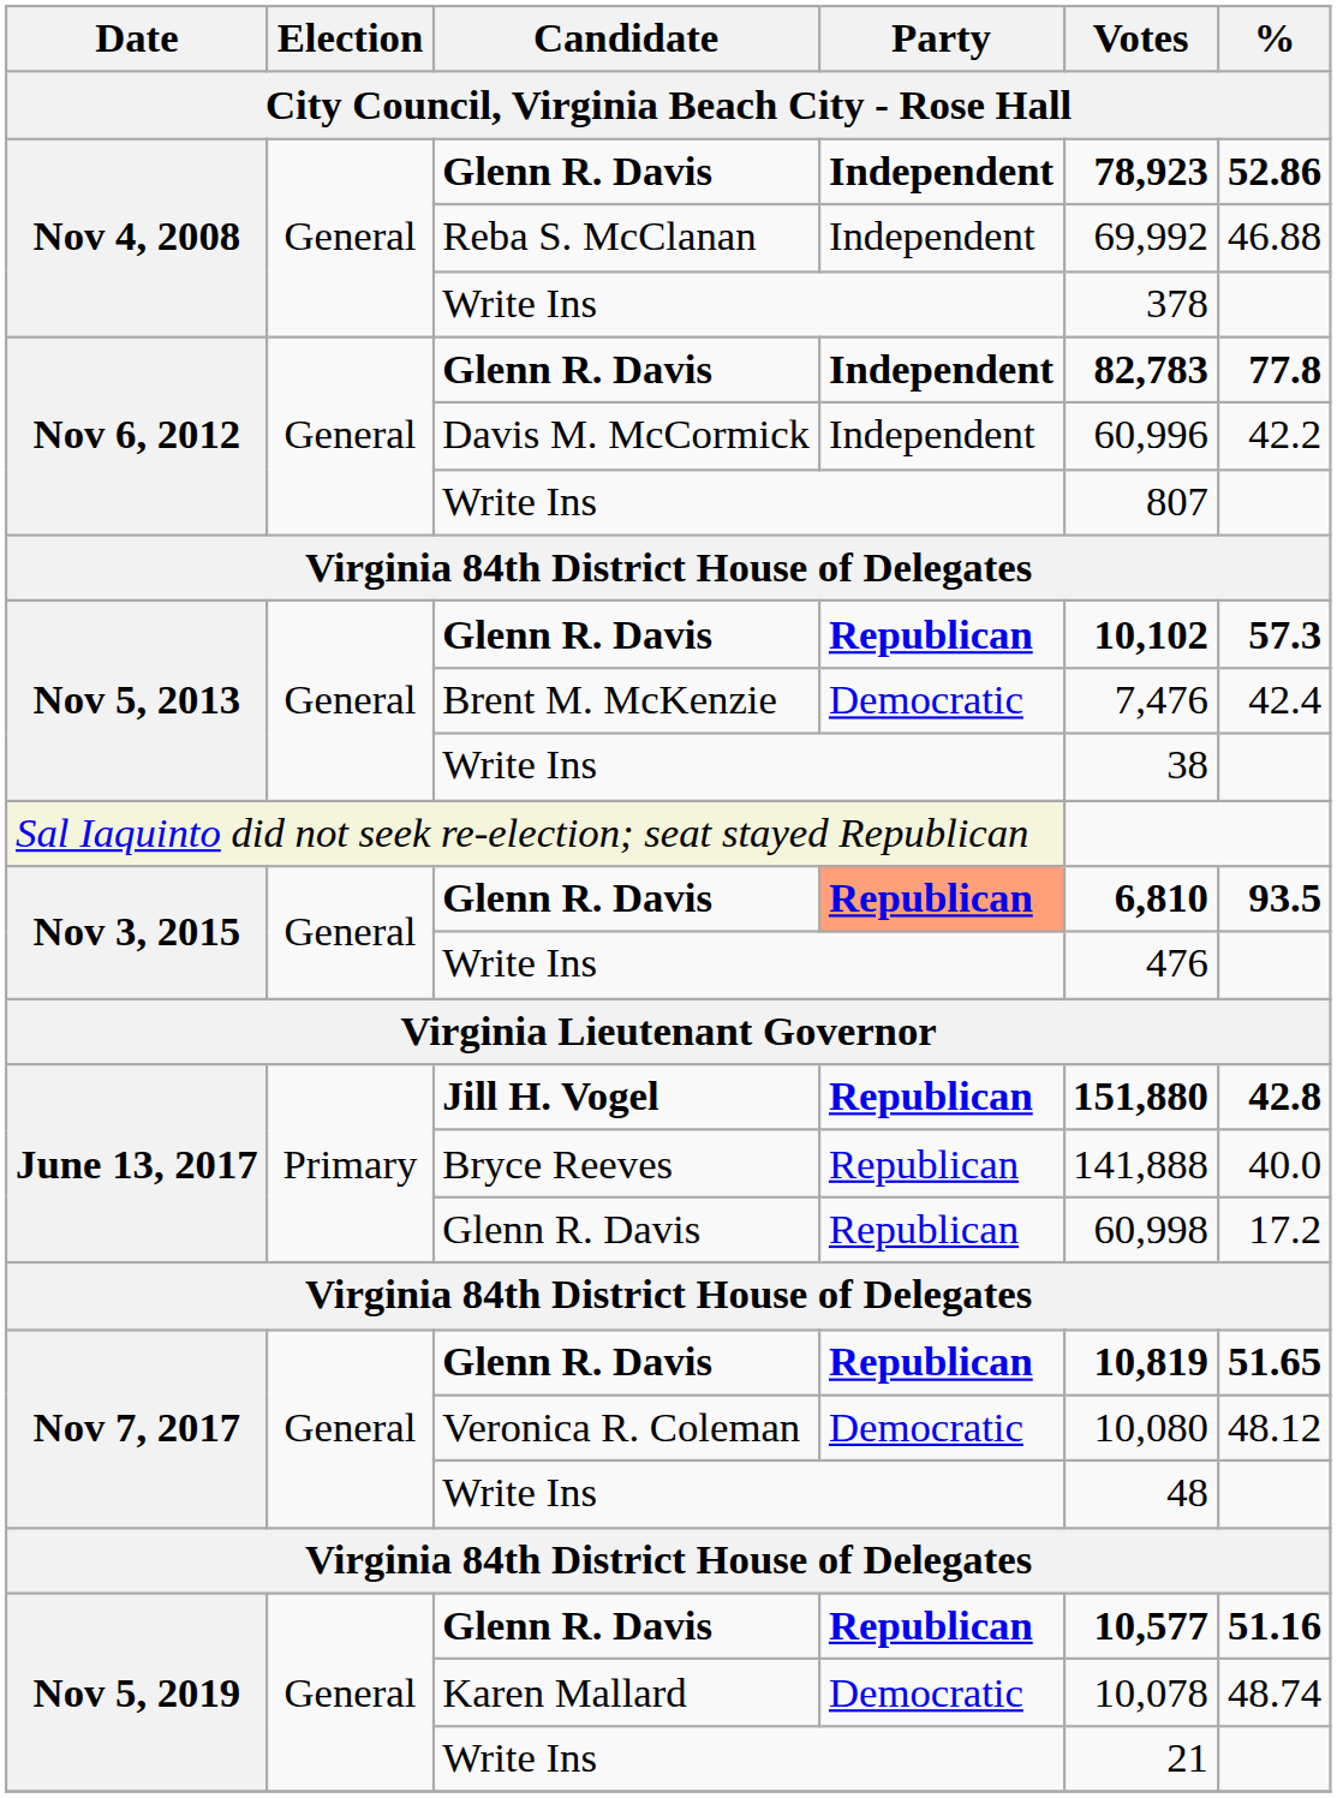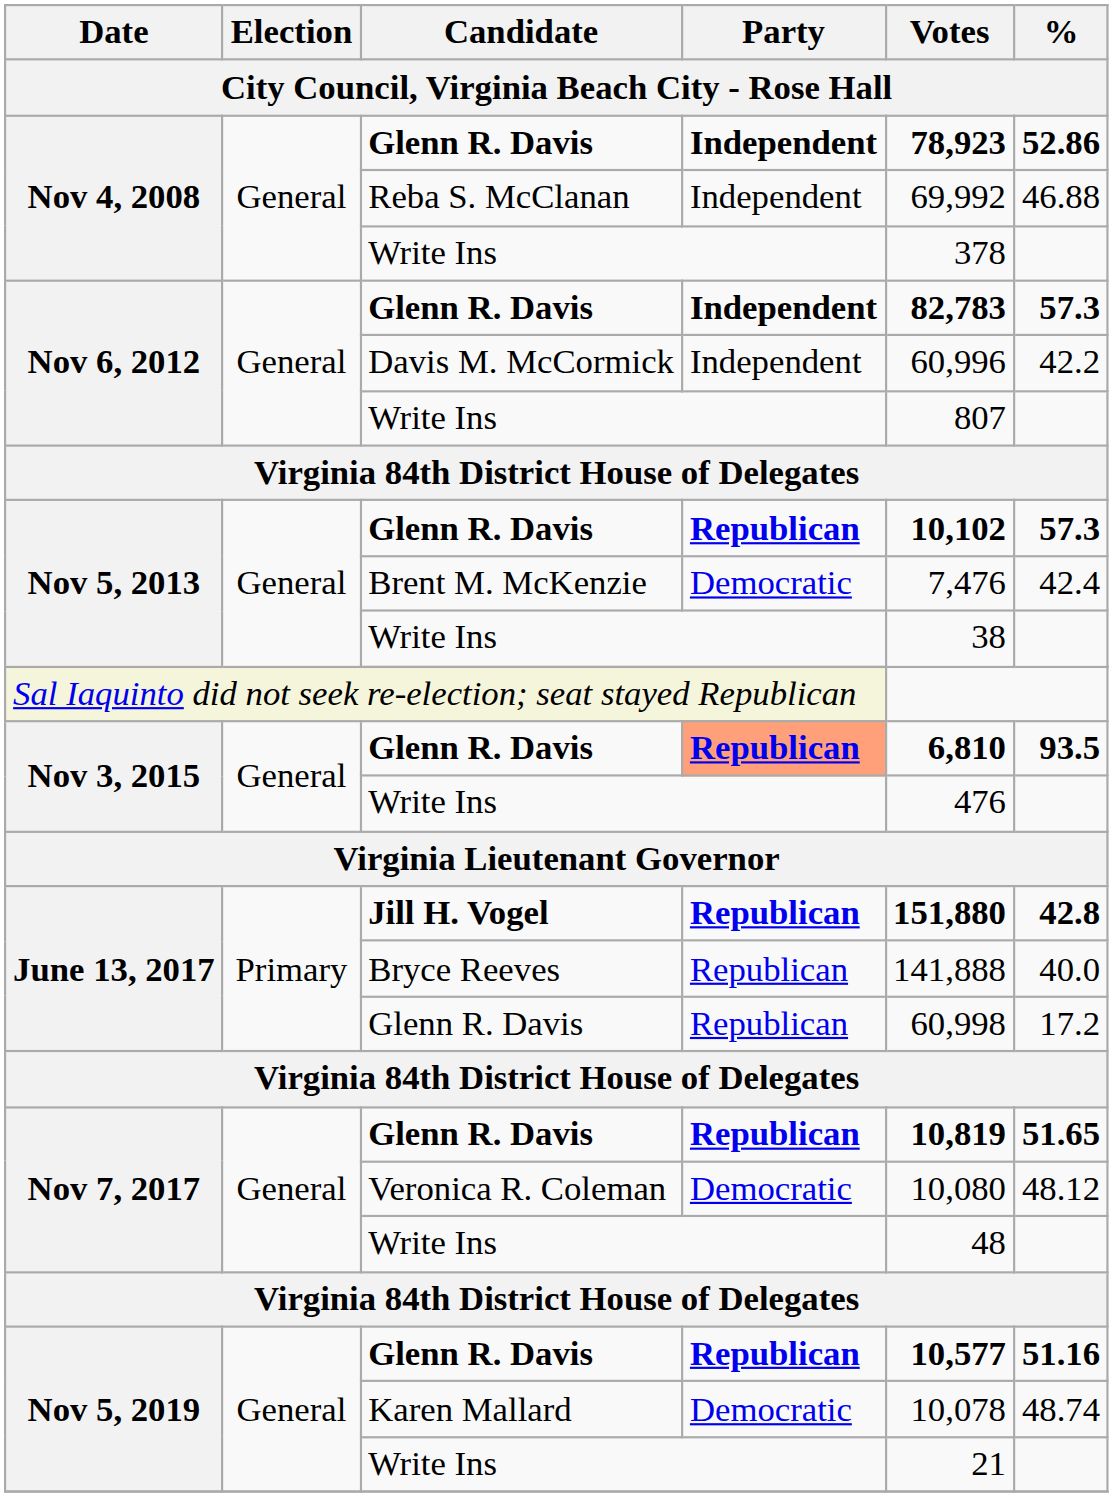 <table class="wikitable">
 <tr>
 <th>Date</th>
 <th>Election</th>
 <th>Candidate</th>
 <th>Party</th>
 <th>Votes</th>
 <th>%</th>
 </tr>
 <tr>
 <th colspan="6">City Council, Virginia Beach City - Rose Hall</th>
 </tr>
 <tr>
 <th rowspan="3">Nov 4, 2008</th>
 <td rowspan="3" align="center">General</td>
 <td><strong>Glenn R. Davis</strong></td>
 <td><strong>Independent</strong></td>
 <td align="right"><strong>78,923</strong></td>
 <td align="right"><strong>52.86</strong></td>
 </tr>
 <tr>
 <td>Reba S. McClanan</td>
 <td>Independent</td>
 <td align="right">69,992</td>
 <td align="right">46.88</td>
 </tr>
 <tr>
 <td colspan="2">Write Ins</td>
 <td align="right">378</td>
 <td align="right"></td>
 </tr>
 <tr>
 <th rowspan="3">Nov 6, 2012</th>
 <td rowspan="3" align="center">General</td>
 <td><strong>Glenn R. Davis</strong></td>
 <td><strong>Independent</strong></td>
 <td align="right"><strong>82,783</strong></td>
-<td align="right"><strong>77.8</strong></td>
+<td align="right"><strong>57.3</strong></td>
 </tr>
 <tr>
 <td>Davis M. McCormick</td>
 <td>Independent</td>
 <td align="right">60,996</td>
 <td align="right">42.2</td>
 </tr>
 <tr>
 <td colspan="2">Write Ins</td>
 <td align="right">807</td>
 <td align="right"></td>
 </tr>
 <tr>
 <th colspan="6">Virginia 84th District House of Delegates</th>
 </tr>
 <tr>
 <th rowspan="4">Nov 5, 2013</th>
 <td rowspan="4" align="center">General</td>
 <td><strong>Glenn R. Davis</strong></td>
 <td><strong><a href='#'>Republican</a></strong></td>
 <td align="right"><strong>10,102</strong></td>
 <td align="right"><strong>57.3</strong></td>
 </tr>
 <tr>
 <td>Brent M. McKenzie</td>
 <td><a href='#'>Democratic</a></td>
 <td align="right">7,476</td>
 <td align="right">42.4</td>
 </tr>
 <tr>
 <td colspan="2">Write Ins</td>
 <td align="right">38</td>
 <td align="right"></td>
 </tr>
 <tr>
 </tr>
 <tr>
 <td colspan="4" style="background:Beige"><em><a href='#'>Sal Iaquinto</a> did not seek re-election; seat stayed Republican</em></td>
 </tr>
 <tr>
 <th rowspan="2">Nov 3, 2015</th>
 <td rowspan="2" align="center">General</td>
 <td><strong>Glenn R. Davis</strong></td>
 <td style="background: lightsalmon;"><strong><a href='#'>Republican</a></strong></td>
 <td align="right"><strong>6,810</strong></td>
 <td align="right"><strong>93.5</strong></td>
 </tr>
 <tr>
 <td colspan="2">Write Ins</td>
 <td align="right">476</td>
 <td align="right"></td>
 </tr>
 <tr>
 <th colspan="6">Virginia Lieutenant Governor</th>
 </tr>
 <tr>
 <th rowspan="3">June 13, 2017</th>
 <td rowspan="3" align="center">Primary</td>
 <td><strong>Jill H. Vogel</strong></td>
 <td><strong><a href='#'>Republican</a></strong></td>
 <td align="right"><strong>151,880</strong></td>
 <td align="right"><strong>42.8</strong></td>
 </tr>
 <tr>
 <td>Bryce Reeves</td>
 <td><a href='#'>Republican</a></td>
 <td align="right">141,888</td>
 <td align="right">40.0</td>
 </tr>
 <tr>
 <td>Glenn R. Davis</td>
 <td><a href='#'>Republican</a></td>
 <td align="right">60,998</td>
 <td align="right">17.2</td>
 </tr>
 <tr>
 <th colspan="6">Virginia 84th District House of Delegates</th>
 </tr>
 <tr>
 <th rowspan="3">Nov 7, 2017</th>
 <td rowspan="3" align="center">General</td>
 <td><strong>Glenn R. Davis</strong></td>
 <td><strong><a href='#'>Republican</a></strong></td>
 <td align="right"><strong>10,819</strong></td>
 <td align="right"><strong>51.65</strong></td>
 </tr>
 <tr>
 <td>Veronica R. Coleman</td>
 <td><a href='#'>Democratic</a></td>
 <td align="right">10,080</td>
 <td align="right">48.12</td>
 </tr>
 <tr>
 <td colspan="2">Write Ins</td>
 <td align="right">48</td>
 <td align="right"></td>
 </tr>
 <tr>
 <th colspan="6">Virginia 84th District House of Delegates</th>
 </tr>
 <tr>
 <th rowspan="3">Nov 5, 2019</th>
 <td rowspan="3" align="center">General</td>
 <td><strong>Glenn R. Davis</strong></td>
 <td><strong><a href='#'>Republican</a></strong></td>
 <td align="right"><strong>10,577</strong></td>
 <td align="right"><strong>51.16</strong></td>
 </tr>
 <tr>
 <td>Karen Mallard</td>
 <td><a href='#'>Democratic</a></td>
 <td align="right">10,078</td>
 <td align="right">48.74</td>
 </tr>
 <tr>
 <td colspan="2">Write Ins</td>
 <td align="right">21</td>
 <td align="right"></td>
 </tr>
 <tr>
 </tr>
 </table>
